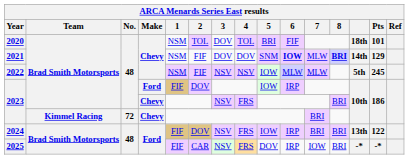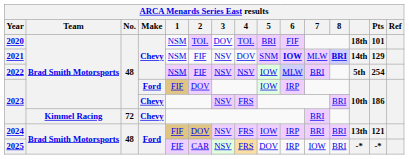 <table class="wikitable" style="text-align:center; font-size:75%">
 <tr>
 <th colspan=15><a href='#'>ARCA Menards Series East</a> results</th>
 </tr>
 <tr>
 <th>Year</th>
 <th>Team</th>
 <th>No.</th>
 <th>Make</th>
 <th>1</th>
 <th>2</th>
 <th>3</th>
 <th>4</th>
 <th>5</th>
 <th>6</th>
 <th>7</th>
 <th>8</th>
 <th></th>
 <th>Pts</th>
 <th>Ref</th>
 </tr>
 <tr>
 <th><a href='#'>2020</a></th>
 <th rowspan=5><a href='#'>Brad Smith Motorsports</a></th>
 <th rowspan=5>48</th>
 <th rowspan=3><a href='#'>Chevy</a></th>
 <td><a href='#'>NSM</a></td>
 <td style="background:#EFCFFF;"><a href='#'>TOL</a><br></td>
 <td><a href='#'>DOV</a></td>
 <td style="background:#EFCFFF;"><a href='#'>TOL</a><br></td>
 <td style="background:#EFCFFF;"><a href='#'>BRI</a><br></td>
 <td style="background:#EFCFFF;"><a href='#'>FIF</a><br></td>
 <td colspan=2></td>
 <th>18th</th>
 <th>101</th>
 <th></th>
 </tr>
 <tr>
 <th><a href='#'>2021</a></th>
 <td><a href='#'>NSM</a></td>
 <td><a href='#'>FIF</a></td>
-<td><a href='#'>DOV</a></td>
+<td><a href='#'>NSV</a></td>
 <td><a href='#'>DOV</a></td>
 <td style="background:#EFCFFF;"><a href='#'>SNM</a><br></td>
 <td style="background:#EFCFFF;"><strong><a href='#'>IOW</a><br></strong></td>
 <td style="background:#EFCFFF;"><a href='#'>MLW</a><br></td>
 <td style="background:#CFCFFF;"><strong><a href='#'>BRI</a><br></strong></td>
 <th>14th</th>
 <th>129</th>
 <th></th>
 </tr>
 <tr>
 <th><a href='#'>2022</a></th>
 <td style="background:#EFCFFF;"><a href='#'>NSM</a><br></td>
 <td style="background:#EFCFFF;"><a href='#'>FIF</a><br></td>
 <td style="background:#EFCFFF;"><a href='#'>NSV</a><br></td>
 <td style="background:#EFCFFF;"><a href='#'>NSV</a><br></td>
 <td style="background:#DFFFDF;"><a href='#'>IOW</a><br></td>
 <td style="background:#CFCFFF;"><a href='#'>MLW</a><br></td>
-<td style="background:#EFCFFF;"><a href='#'>MLW</a><br></td>
+<td style="background:#EFCFFF;"><a href='#'>BRI</a><br></td>
 <td></td>
 <th>5th</th>
-<th>245</th>
+<th>254</th>
 <th></th>
 </tr>
 <tr>
 <th rowspan=3><a href='#'>2023</a></th>
 <th><a href='#'>Ford</a></th>
 <td style="background:#DFC484;"><a href='#'>FIF</a><br></td>
 <td style="background:#EFCFFF;"><a href='#'>DOV</a><br></td>
 <td colspan=2></td>
 <td style="background:#DFFFDF;"><a href='#'>IOW</a><br></td>
 <td style="background:#EFCFFF;"><a href='#'>IRP</a><br></td>
 <td colspan=2></td>
 <th rowspan=3>10th</th>
 <th rowspan=3>186</th>
 <th rowspan=3></th>
 </tr>
 <tr>
 <th><a href='#'>Chevy</a></th>
 <td colspan=2></td>
 <td style="background:#EFCFFF;"><a href='#'>NSV</a><br></td>
 <td style="background:#EFCFFF;"><a href='#'>FRS</a><br></td>
 <td colspan=3></td>
 <td style="background:#EFCFFF;"><a href='#'>BRI</a><br></td>
 </tr>
 <tr>
 <th><a href='#'>Kimmel Racing</a></th>
 <th>72</th>
 <th><a href='#'>Chevy</a></th>
 <td colspan=6></td>
 <td style="background:#EFCFFF;"><a href='#'>BRI</a><br></td>
 <td></td>
 </tr>
 <tr>
 <th><a href='#'>2024</a></th>
 <th rowspan=2><a href='#'>Brad Smith Motorsports</a></th>
 <th rowspan=2>48</th>
 <th rowspan=2><a href='#'>Ford</a></th>
 <td style="background:#DFC484;"><a href='#'>FIF</a><br></td>
 <td style="background:#DFC484;"><a href='#'>DOV</a><br></td>
 <td style="background:#EFCFFF;"><a href='#'>NSV</a><br></td>
 <td style="background:#EFCFFF;"><a href='#'>FRS</a><br></td>
 <td style="background:#EFCFFF;"><a href='#'>IOW</a><br></td>
 <td style="background:#EFCFFF;"><a href='#'>IRP</a><br></td>
 <td style="background:#EFCFFF;"><a href='#'>BRI</a><br></td>
 <td style="background:#EFCFFF;"><a href='#'>BRI</a><br></td>
 <th>13th</th>
-<th>122</th>
+<th>121</th>
 <th></th>
 </tr>
 <tr>
 <th><a href='#'>2025</a></th>
 <td style="background:#EFCFFF;"><a href='#'>FIF</a><br></td>
 <td style="background:#EFCFFF;"><a href='#'>CAR</a><br></td>
 <td style="background:#DFFFDF;"><a href='#'>NSV</a><br></td>
 <td style="background:#FFDF9F;"><a href='#'>FRS</a><br></td>
 <td><a href='#'>DOV</a></td>
 <td><a href='#'>IRP</a></td>
 <td><a href='#'>IOW</a></td>
 <td><a href='#'>BRI</a></td>
 <th>-*</th>
 <th>-*</th>
 <th></th>
 </tr>
 </table>
